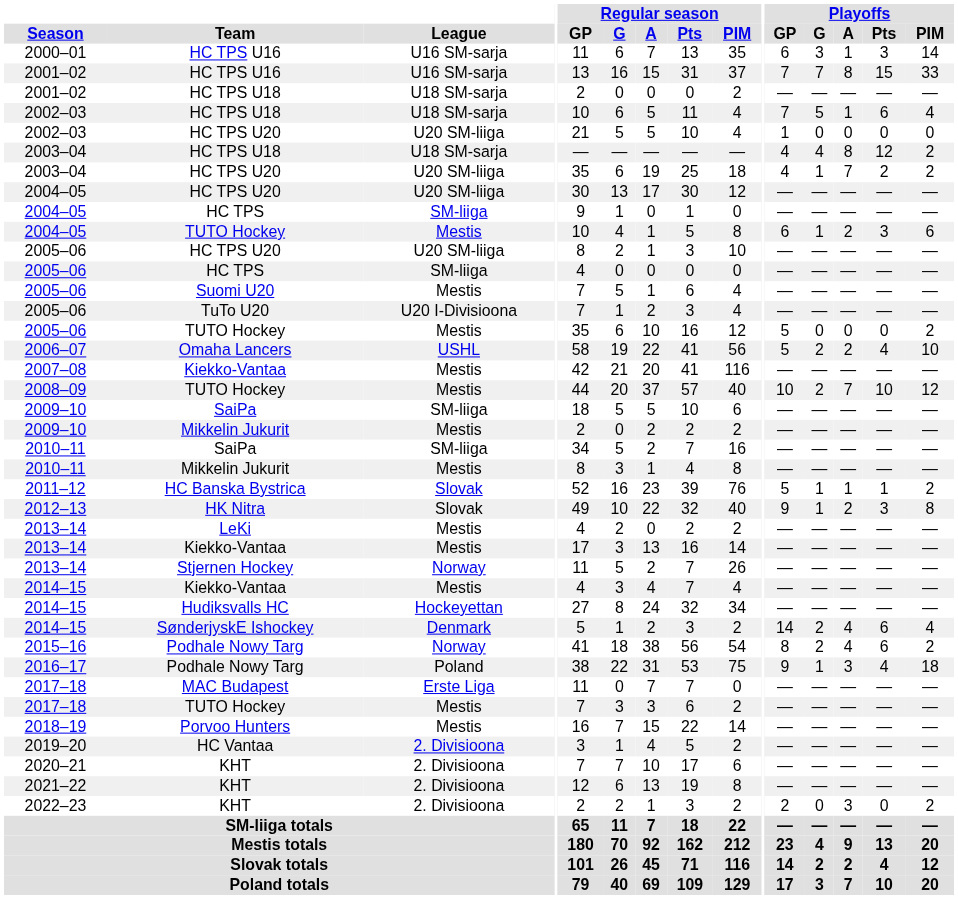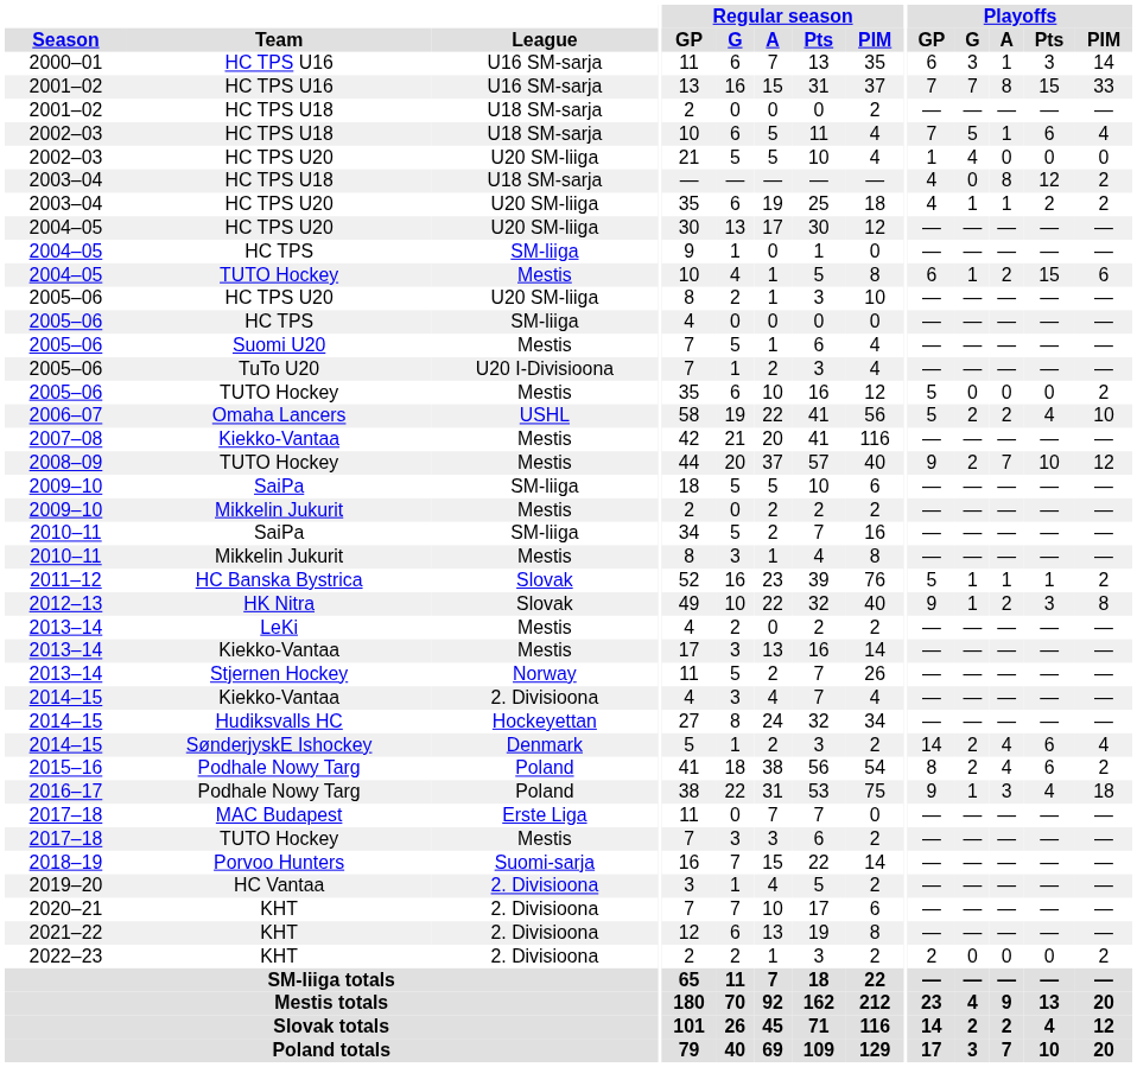 <table border="0" cellpadding="1" cellspacing="0" style="text-align:center; width:60em">
 <tr bgcolor="#e0e0e0">
 <th colspan="3" bgcolor="#ffffff"></th>
 <th rowspan="99" bgcolor="#ffffff"></th>
 <th colspan="5"><a href='#'>Regular season</a></th>
 <th rowspan="99" bgcolor="#ffffff"></th>
 <th colspan="5"><a href='#'>Playoffs</a></th>
 </tr>
 <tr bgcolor="#e0e0e0">
 <th><a href='#'>Season</a></th>
 <th>Team</th>
 <th>League</th>
 <th>GP</th>
 <th><a href='#'>G</a></th>
 <th><a href='#'>A</a></th>
 <th><a href='#'>Pts</a></th>
 <th><a href='#'>PIM</a></th>
 <th>GP</th>
 <th>G</th>
 <th>A</th>
 <th>Pts</th>
 <th>PIM</th>
 </tr>
 <tr>
 <td>2000–01</td>
 <td><a href='#'>HC TPS</a> U16</td>
 <td>U16 SM-sarja</td>
 <td>11</td>
 <td>6</td>
 <td>7</td>
 <td>13</td>
 <td>35</td>
 <td>6</td>
 <td>3</td>
 <td>1</td>
 <td>3</td>
 <td>14</td>
 </tr>
 <tr bgcolor="#f0f0f0">
 <td>2001–02</td>
 <td>HC TPS U16</td>
 <td>U16 SM-sarja</td>
 <td>13</td>
 <td>16</td>
 <td>15</td>
 <td>31</td>
 <td>37</td>
 <td>7</td>
 <td>7</td>
 <td>8</td>
 <td>15</td>
 <td>33</td>
 </tr>
 <tr>
 <td>2001–02</td>
 <td>HC TPS U18</td>
 <td>U18 SM-sarja</td>
 <td>2</td>
 <td>0</td>
 <td>0</td>
 <td>0</td>
 <td>2</td>
 <td>—</td>
 <td>—</td>
 <td>—</td>
 <td>—</td>
 <td>—</td>
 </tr>
 <tr bgcolor="#f0f0f0">
 <td>2002–03</td>
 <td>HC TPS U18</td>
 <td>U18 SM-sarja</td>
 <td>10</td>
 <td>6</td>
 <td>5</td>
 <td>11</td>
 <td>4</td>
 <td>7</td>
 <td>5</td>
 <td>1</td>
 <td>6</td>
 <td>4</td>
 </tr>
 <tr>
 <td>2002–03</td>
 <td>HC TPS U20</td>
 <td>U20 SM-liiga</td>
 <td>21</td>
 <td>5</td>
 <td>5</td>
 <td>10</td>
 <td>4</td>
 <td>1</td>
-<td>0</td>
+<td>4</td>
 <td>0</td>
 <td>0</td>
 <td>0</td>
 </tr>
 <tr bgcolor="#f0f0f0">
 <td>2003–04</td>
 <td>HC TPS U18</td>
 <td>U18 SM-sarja</td>
 <td>—</td>
 <td>—</td>
 <td>—</td>
 <td>—</td>
 <td>—</td>
 <td>4</td>
-<td>4</td>
+<td>0</td>
 <td>8</td>
 <td>12</td>
 <td>2</td>
 </tr>
 <tr>
 <td>2003–04</td>
 <td>HC TPS U20</td>
 <td>U20 SM-liiga</td>
 <td>35</td>
 <td>6</td>
 <td>19</td>
 <td>25</td>
 <td>18</td>
 <td>4</td>
 <td>1</td>
-<td>7</td>
+<td>1</td>
 <td>2</td>
 <td>2</td>
 </tr>
 <tr bgcolor="#f0f0f0">
 <td>2004–05</td>
 <td>HC TPS U20</td>
 <td>U20 SM-liiga</td>
 <td>30</td>
 <td>13</td>
 <td>17</td>
 <td>30</td>
 <td>12</td>
 <td>—</td>
 <td>—</td>
 <td>—</td>
 <td>—</td>
 <td>—</td>
 </tr>
 <tr>
 <td><a href='#'>2004–05</a></td>
 <td>HC TPS</td>
 <td><a href='#'>SM-liiga</a></td>
 <td>9</td>
 <td>1</td>
 <td>0</td>
 <td>1</td>
 <td>0</td>
 <td>—</td>
 <td>—</td>
 <td>—</td>
 <td>—</td>
 <td>—</td>
 </tr>
 <tr bgcolor="#f0f0f0">
 <td><a href='#'>2004–05</a></td>
 <td><a href='#'>TUTO Hockey</a></td>
 <td><a href='#'>Mestis</a></td>
 <td>10</td>
 <td>4</td>
 <td>1</td>
 <td>5</td>
 <td>8</td>
 <td>6</td>
 <td>1</td>
 <td>2</td>
-<td>3</td>
+<td>15</td>
 <td>6</td>
 </tr>
 <tr>
 <td>2005–06</td>
 <td>HC TPS U20</td>
 <td>U20 SM-liiga</td>
 <td>8</td>
 <td>2</td>
 <td>1</td>
 <td>3</td>
 <td>10</td>
 <td>—</td>
 <td>—</td>
 <td>—</td>
 <td>—</td>
 <td>—</td>
 </tr>
 <tr bgcolor="#f0f0f0">
 <td><a href='#'>2005–06</a></td>
 <td>HC TPS</td>
 <td>SM-liiga</td>
 <td>4</td>
 <td>0</td>
 <td>0</td>
 <td>0</td>
 <td>0</td>
 <td>—</td>
 <td>—</td>
 <td>—</td>
 <td>—</td>
 <td>—</td>
 </tr>
 <tr>
 <td><a href='#'>2005–06</a></td>
 <td><a href='#'>Suomi U20</a></td>
 <td>Mestis</td>
 <td>7</td>
 <td>5</td>
 <td>1</td>
 <td>6</td>
 <td>4</td>
 <td>—</td>
 <td>—</td>
 <td>—</td>
 <td>—</td>
 <td>—</td>
 </tr>
 <tr bgcolor="#f0f0f0">
 <td>2005–06</td>
 <td>TuTo U20</td>
 <td>U20 I-Divisioona</td>
 <td>7</td>
 <td>1</td>
 <td>2</td>
 <td>3</td>
 <td>4</td>
 <td>—</td>
 <td>—</td>
 <td>—</td>
 <td>—</td>
 <td>—</td>
 </tr>
 <tr>
 <td><a href='#'>2005–06</a></td>
 <td>TUTO Hockey</td>
 <td>Mestis</td>
 <td>35</td>
 <td>6</td>
 <td>10</td>
 <td>16</td>
 <td>12</td>
 <td>5</td>
 <td>0</td>
 <td>0</td>
 <td>0</td>
 <td>2</td>
 </tr>
 <tr bgcolor="#f0f0f0">
 <td><a href='#'>2006–07</a></td>
 <td><a href='#'>Omaha Lancers</a></td>
 <td><a href='#'>USHL</a></td>
 <td>58</td>
 <td>19</td>
 <td>22</td>
 <td>41</td>
 <td>56</td>
 <td>5</td>
 <td>2</td>
 <td>2</td>
 <td>4</td>
 <td>10</td>
 </tr>
 <tr>
 <td><a href='#'>2007–08</a></td>
 <td><a href='#'>Kiekko-Vantaa</a></td>
 <td>Mestis</td>
 <td>42</td>
 <td>21</td>
 <td>20</td>
 <td>41</td>
 <td>116</td>
 <td>—</td>
 <td>—</td>
 <td>—</td>
 <td>—</td>
 <td>—</td>
 </tr>
 <tr bgcolor="#f0f0f0">
 <td><a href='#'>2008–09</a></td>
 <td>TUTO Hockey</td>
 <td>Mestis</td>
 <td>44</td>
 <td>20</td>
 <td>37</td>
 <td>57</td>
 <td>40</td>
-<td>10</td>
+<td>9</td>
 <td>2</td>
 <td>7</td>
 <td>10</td>
 <td>12</td>
 </tr>
 <tr>
 <td><a href='#'>2009–10</a></td>
 <td><a href='#'>SaiPa</a></td>
 <td>SM-liiga</td>
 <td>18</td>
 <td>5</td>
 <td>5</td>
 <td>10</td>
 <td>6</td>
 <td>—</td>
 <td>—</td>
 <td>—</td>
 <td>—</td>
 <td>—</td>
 </tr>
 <tr bgcolor="#f0f0f0">
 <td><a href='#'>2009–10</a></td>
 <td><a href='#'>Mikkelin Jukurit</a></td>
 <td>Mestis</td>
 <td>2</td>
 <td>0</td>
 <td>2</td>
 <td>2</td>
 <td>2</td>
 <td>—</td>
 <td>—</td>
 <td>—</td>
 <td>—</td>
 <td>—</td>
 </tr>
 <tr>
 <td><a href='#'>2010–11</a></td>
 <td>SaiPa</td>
 <td>SM-liiga</td>
 <td>34</td>
 <td>5</td>
 <td>2</td>
 <td>7</td>
 <td>16</td>
 <td>—</td>
 <td>—</td>
 <td>—</td>
 <td>—</td>
 <td>—</td>
 </tr>
 <tr bgcolor="#f0f0f0">
 <td><a href='#'>2010–11</a></td>
 <td>Mikkelin Jukurit</td>
 <td>Mestis</td>
 <td>8</td>
 <td>3</td>
 <td>1</td>
 <td>4</td>
 <td>8</td>
 <td>—</td>
 <td>—</td>
 <td>—</td>
 <td>—</td>
 <td>—</td>
 </tr>
 <tr>
 <td><a href='#'>2011–12</a></td>
 <td><a href='#'>HC Banska Bystrica</a></td>
 <td><a href='#'>Slovak</a></td>
 <td>52</td>
 <td>16</td>
 <td>23</td>
 <td>39</td>
 <td>76</td>
 <td>5</td>
 <td>1</td>
 <td>1</td>
 <td>1</td>
 <td>2</td>
 </tr>
 <tr bgcolor="#f0f0f0">
 <td><a href='#'>2012–13</a></td>
 <td><a href='#'>HK Nitra</a></td>
 <td>Slovak</td>
 <td>49</td>
 <td>10</td>
 <td>22</td>
 <td>32</td>
 <td>40</td>
 <td>9</td>
 <td>1</td>
 <td>2</td>
 <td>3</td>
 <td>8</td>
 </tr>
 <tr>
 <td><a href='#'>2013–14</a></td>
 <td><a href='#'>LeKi</a></td>
 <td>Mestis</td>
 <td>4</td>
 <td>2</td>
 <td>0</td>
 <td>2</td>
 <td>2</td>
 <td>—</td>
 <td>—</td>
 <td>—</td>
 <td>—</td>
 <td>—</td>
 </tr>
 <tr bgcolor="#f0f0f0">
 <td><a href='#'>2013–14</a></td>
 <td>Kiekko-Vantaa</td>
 <td>Mestis</td>
 <td>17</td>
 <td>3</td>
 <td>13</td>
 <td>16</td>
 <td>14</td>
 <td>—</td>
 <td>—</td>
 <td>—</td>
 <td>—</td>
 <td>—</td>
 </tr>
 <tr>
 <td><a href='#'>2013–14</a></td>
 <td><a href='#'>Stjernen Hockey</a></td>
 <td><a href='#'>Norway</a></td>
 <td>11</td>
 <td>5</td>
 <td>2</td>
 <td>7</td>
 <td>26</td>
 <td>—</td>
 <td>—</td>
 <td>—</td>
 <td>—</td>
 <td>—</td>
 </tr>
 <tr bgcolor="#f0f0f0">
 <td><a href='#'>2014–15</a></td>
 <td>Kiekko-Vantaa</td>
-<td>Mestis</td>
+<td>2. Divisioona</td>
 <td>4</td>
 <td>3</td>
 <td>4</td>
 <td>7</td>
 <td>4</td>
 <td>—</td>
 <td>—</td>
 <td>—</td>
 <td>—</td>
 <td>—</td>
 </tr>
 <tr>
 <td><a href='#'>2014–15</a></td>
 <td><a href='#'>Hudiksvalls HC</a></td>
 <td><a href='#'>Hockeyettan</a></td>
 <td>27</td>
 <td>8</td>
 <td>24</td>
 <td>32</td>
 <td>34</td>
 <td>—</td>
 <td>—</td>
 <td>—</td>
 <td>—</td>
 <td>—</td>
 </tr>
 <tr bgcolor="#f0f0f0">
 <td><a href='#'>2014–15</a></td>
 <td><a href='#'>SønderjyskE Ishockey</a></td>
 <td><a href='#'>Denmark</a></td>
 <td>5</td>
 <td>1</td>
 <td>2</td>
 <td>3</td>
 <td>2</td>
 <td>14</td>
 <td>2</td>
 <td>4</td>
 <td>6</td>
 <td>4</td>
 </tr>
 <tr>
 <td><a href='#'>2015–16</a></td>
 <td><a href='#'>Podhale Nowy Targ</a></td>
-<td><a href='#'>Norway</a></td>
+<td><a href='#'>Poland</a></td>
 <td>41</td>
 <td>18</td>
 <td>38</td>
 <td>56</td>
 <td>54</td>
 <td>8</td>
 <td>2</td>
 <td>4</td>
 <td>6</td>
 <td>2</td>
 </tr>
 <tr bgcolor="#f0f0f0">
 <td><a href='#'>2016–17</a></td>
 <td>Podhale Nowy Targ</td>
 <td>Poland</td>
 <td>38</td>
 <td>22</td>
 <td>31</td>
 <td>53</td>
 <td>75</td>
 <td>9</td>
 <td>1</td>
 <td>3</td>
 <td>4</td>
 <td>18</td>
 </tr>
 <tr>
 <td><a href='#'>2017–18</a></td>
 <td><a href='#'>MAC Budapest</a></td>
 <td><a href='#'>Erste Liga</a></td>
 <td>11</td>
 <td>0</td>
 <td>7</td>
 <td>7</td>
 <td>0</td>
 <td>—</td>
 <td>—</td>
 <td>—</td>
 <td>—</td>
 <td>—</td>
 </tr>
 <tr bgcolor="#f0f0f0">
 <td><a href='#'>2017–18</a></td>
 <td>TUTO Hockey</td>
 <td>Mestis</td>
 <td>7</td>
 <td>3</td>
 <td>3</td>
 <td>6</td>
 <td>2</td>
 <td>—</td>
 <td>—</td>
 <td>—</td>
 <td>—</td>
 <td>—</td>
 </tr>
 <tr>
 <td><a href='#'>2018–19</a></td>
 <td><a href='#'>Porvoo Hunters</a></td>
-<td>Mestis</td>
+<td><a href='#'>Suomi-sarja</a></td>
 <td>16</td>
 <td>7</td>
 <td>15</td>
 <td>22</td>
 <td>14</td>
 <td>—</td>
 <td>—</td>
 <td>—</td>
 <td>—</td>
 <td>—</td>
 </tr>
 <tr bgcolor="#f0f0f0">
 <td>2019–20</td>
 <td>HC Vantaa</td>
 <td><a href='#'>2. Divisioona</a></td>
 <td>3</td>
 <td>1</td>
 <td>4</td>
 <td>5</td>
 <td>2</td>
 <td>—</td>
 <td>—</td>
 <td>—</td>
 <td>—</td>
 <td>—</td>
 </tr>
 <tr>
 <td>2020–21</td>
 <td>KHT</td>
 <td>2. Divisioona</td>
 <td>7</td>
 <td>7</td>
 <td>10</td>
 <td>17</td>
 <td>6</td>
 <td>—</td>
 <td>—</td>
 <td>—</td>
 <td>—</td>
 <td>—</td>
 </tr>
 <tr bgcolor="#f0f0f0">
 <td>2021–22</td>
 <td>KHT</td>
 <td>2. Divisioona</td>
 <td>12</td>
 <td>6</td>
 <td>13</td>
 <td>19</td>
 <td>8</td>
 <td>—</td>
 <td>—</td>
 <td>—</td>
 <td>—</td>
 <td>—</td>
 </tr>
 <tr>
 <td>2022–23</td>
 <td>KHT</td>
 <td>2. Divisioona</td>
 <td>2</td>
 <td>2</td>
 <td>1</td>
 <td>3</td>
 <td>2</td>
 <td>2</td>
 <td>0</td>
-<td>3</td>
+<td>0</td>
 <td>0</td>
 <td>2</td>
 </tr>
 <tr>
 </tr>
 <tr ALIGN="center" bgcolor="#e0e0e0">
 <th colspan="3">SM-liiga totals</th>
 <th ALIGN="center">65</th>
 <th ALIGN="center">11</th>
 <th ALIGN="center">7</th>
 <th ALIGN="center">18</th>
 <th ALIGN="center">22</th>
 <th ALIGN="center">—</th>
 <th ALIGN="center">—</th>
 <th ALIGN="center">—</th>
 <th ALIGN="center">—</th>
 <th ALIGN="center">—</th>
 </tr>
 <tr>
 </tr>
 <tr ALIGN="center" bgcolor="#e0e0e0">
 <th colspan="3">Mestis totals</th>
 <th ALIGN="center">180</th>
 <th ALIGN="center">70</th>
 <th ALIGN="center">92</th>
 <th ALIGN="center">162</th>
 <th ALIGN="center">212</th>
 <th ALIGN="center">23</th>
 <th ALIGN="center">4</th>
 <th ALIGN="center">9</th>
 <th ALIGN="center">13</th>
 <th ALIGN="center">20</th>
 </tr>
 <tr>
 </tr>
 <tr ALIGN="center" bgcolor="#e0e0e0">
 <th colspan="3">Slovak totals</th>
 <th ALIGN="center">101</th>
 <th ALIGN="center">26</th>
 <th ALIGN="center">45</th>
 <th ALIGN="center">71</th>
 <th ALIGN="center">116</th>
 <th ALIGN="center">14</th>
 <th ALIGN="center">2</th>
 <th ALIGN="center">2</th>
 <th ALIGN="center">4</th>
 <th ALIGN="center">12</th>
 </tr>
 <tr>
 </tr>
 <tr ALIGN="center" bgcolor="#e0e0e0">
 <th colspan="3">Poland totals</th>
 <th ALIGN="center">79</th>
 <th ALIGN="center">40</th>
 <th ALIGN="center">69</th>
 <th ALIGN="center">109</th>
 <th ALIGN="center">129</th>
 <th ALIGN="center">17</th>
 <th ALIGN="center">3</th>
 <th ALIGN="center">7</th>
 <th ALIGN="center">10</th>
 <th ALIGN="center">20</th>
 </tr>
 </table>
